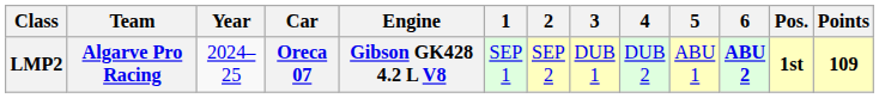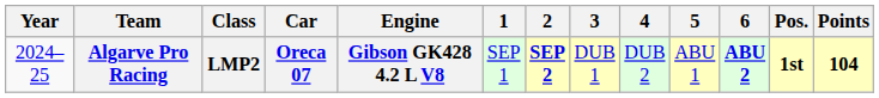 <table class="wikitable" style="text-align:center; font-size:85%">
 <tr>
+<th>Year</th>
+<th>Team</th>
 <th>Class</th>
-<th>Team</th>
-<th>Year</th>
 <th>Car</th>
 <th>Engine</th>
 <th>1</th>
 <th>2</th>
 <th>3</th>
 <th>4</th>
 <th>5</th>
 <th>6</th>
 <th>Pos.</th>
 <th>Points</th>
 </tr>
 <tr>
+<td><a href='#'>2024–25</a></td>
+<th><a href='#'>Algarve Pro Racing</a></th>
 <th>LMP2</th>
-<th><a href='#'>Algarve Pro Racing</a></th>
-<td><a href='#'>2024–25</a></td>
 <th><a href='#'>Oreca 07</a></th>
 <th><a href='#'>Gibson</a> GK428 4.2 L <a href='#'>V8</a></th>
 <td style="background:#DFFFDF;"><a href='#'>SEP<br>1</a><br></td>
-<td style="background:#FFFFBF;"><a href='#'>SEP<br>2</a><br></td>
+<td style="background:#FFFFBF;"><strong><a href='#'>SEP<br>2</a><br></strong></td>
 <td style="background:#FFFFBF;"><a href='#'>DUB<br>1</a><br></td>
 <td style="background:#DFFFDF;"><a href='#'>DUB<br>2</a><br></td>
 <td style="background:#FFFFBF;"><a href='#'>ABU<br>1</a><br></td>
 <td style="background:#DFFFDF;"><strong><a href='#'>ABU<br>2</a><br></strong></td>
 <th style="background:#FFFFBF;">1st</th>
-<th style="background:#FFFFBF;">109</th>
+<th style="background:#FFFFBF;">104</th>
 </tr>
 </table>
